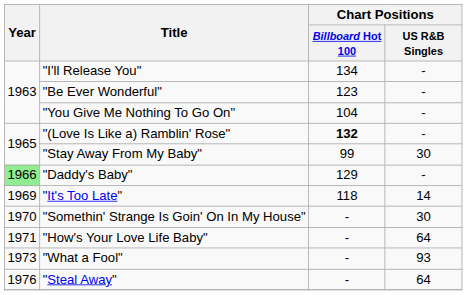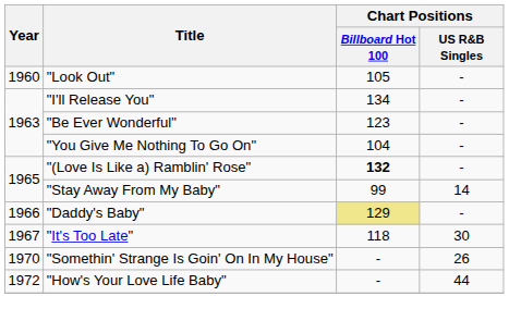 <table class="wikitable">
 <tr>
 <th rowspan="2">Year</th>
 <th rowspan="2">Title</th>
 <th colspan="2">Chart Positions</th>
 </tr>
 <tr>
 <th width="86"><small><a href='#'><em>Billboard</em> Hot 100</a></small></th>
 <th width="86"><small>US R&B Singles</small></th>
+</tr>
+<tr>
+<td>1960</td>
+<td>"Look Out"</td>
+<td align="center">105</td>
+<td align="center">-</td>
 </tr>
 <tr>
 <td rowspan="3">1963</td>
 <td>"I'll Release You"</td>
 <td align="center">134</td>
 <td align="center">-</td>
 </tr>
 <tr>
 <td>"Be Ever Wonderful"</td>
 <td align="center">123</td>
 <td align="center">-</td>
 </tr>
 <tr>
 <td>"You Give Me Nothing To Go On"</td>
 <td align="center">104</td>
 <td align="center">-</td>
 </tr>
 <tr>
 <td rowspan="2">1965</td>
 <td>"(Love Is Like a) Ramblin' Rose"</td>
 <td align="center"><strong>132</strong></td>
 <td align="center">-</td>
 </tr>
 <tr>
 <td>"Stay Away From My Baby"</td>
 <td align="center">99</td>
-<td align="center">30</td>
+<td align="center">14</td>
 </tr>
 <tr>
-<td style="background: lightgreen;">1966</td>
+<td>1966</td>
 <td>"Daddy's Baby"</td>
-<td align="center">129</td>
+<td align="center" style="background: khaki;">129</td>
 <td align="center">-</td>
 </tr>
 <tr>
-<td>1969</td>
+<td>1967</td>
 <td>"<a href='#'>It's Too Late</a>"</td>
 <td align="center">118</td>
-<td align="center">14</td>
+<td align="center">30</td>
 </tr>
 <tr>
 <td>1970</td>
 <td>"Somethin' Strange Is Goin' On In My House"</td>
 <td align="center">-</td>
-<td align="center">30</td>
+<td align="center">26</td>
 </tr>
 <tr>
-<td>1971</td>
+<td>1972</td>
 <td>"How's Your Love Life Baby"</td>
 <td align="center">-</td>
-<td align="center">64</td>
-</tr>
-<tr>
-<td>1973</td>
-<td>"What a Fool"</td>
-<td align="center">-</td>
-<td align="center">93</td>
-</tr>
-<tr>
-<td>1976</td>
-<td>"<a href='#'>Steal Away</a>"</td>
-<td align="center">-</td>
-<td align="center">64</td>
+<td align="center">44</td>
 </tr>
 <tr>
 </tr>
 </table>
